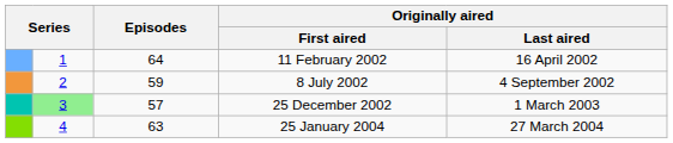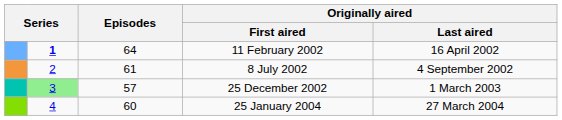 <table class="wikitable" style="text-align:center; width:60%;">
 <tr>
 <th colspan=2 rowspan=2>Series</th>
 <th rowspan=2>Episodes</th>
 <th colspan=2>Originally aired</th>
 </tr>
 <tr>
 <th>First aired</th>
 <th>Last aired</th>
 </tr>
 <tr>
 <td style="background:#69AFFF;"></td>
-<td><a href='#'>1</a></td>
+<td><strong><a href='#'>1</a></strong></td>
 <td>64</td>
 <td>11 February 2002</td>
 <td>16 April 2002</td>
 </tr>
 <tr>
 <td style="background:#F2973C;"></td>
 <td><a href='#'>2</a></td>
-<td>59</td>
+<td>61</td>
 <td>8 July 2002</td>
 <td>4 September 2002</td>
 </tr>
 <tr>
 <td style="background:#00C4B0;"></td>
 <td style="background: lightgreen;"><a href='#'>3</a></td>
 <td>57</td>
 <td>25 December 2002</td>
 <td>1 March 2003</td>
 </tr>
 <tr>
 <td style="background:#84DE02;"></td>
 <td><a href='#'>4</a></td>
-<td>63</td>
+<td>60</td>
 <td>25 January 2004</td>
 <td>27 March 2004</td>
 </tr>
 </table>
